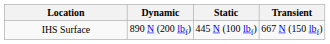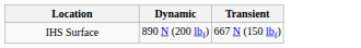 <table class="wikitable" style="font-size: 95%; text-align: center;">
 <tr>
 <th rowspan=1 style="width:12em">Location</th>
 <th rowspan=1>Dynamic</th>
-<th rowspan=1>Static</th>
 <th rowspan=1>Transient</th>
 </tr>
 <tr>
 <td>IHS Surface</td>
 <td>890 <a href='#'>N</a> (200 <a href='#'>lb<sub>f</sub></a>)</td>
-<td>445 <a href='#'>N</a> (100 <a href='#'>lb<sub>f</sub></a>)</td>
 <td>667 <a href='#'>N</a> (150 <a href='#'>lb<sub>f</sub></a>)</td>
 </tr>
 </table>
